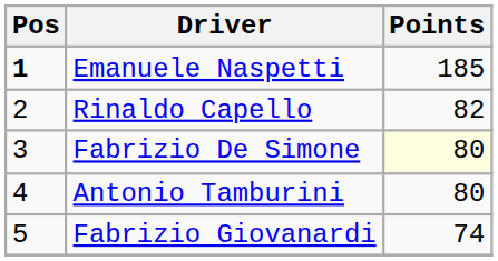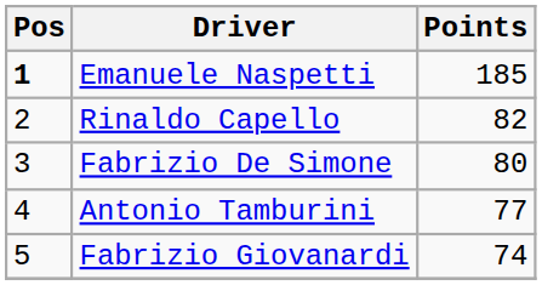 <table class="wikitable" style="font-size: 85%;">
 <tr>
 <th>Pos</th>
 <th>Driver</th>
 <th>Points</th>
 </tr>
 <tr>
 <td><strong>1</strong></td>
 <td> <a href='#'>Emanuele Naspetti</a></td>
 <td align="right">185</td>
 </tr>
 <tr>
 <td>2</td>
 <td> <a href='#'>Rinaldo Capello</a></td>
 <td align="right">82</td>
 </tr>
 <tr>
 <td>3</td>
 <td> <a href='#'>Fabrizio De Simone</a></td>
-<td align="right" style="background: lightyellow;">80</td>
+<td align="right">80</td>
 </tr>
 <tr>
 <td>4</td>
 <td> <a href='#'>Antonio Tamburini</a></td>
-<td align="right">80</td>
+<td align="right">77</td>
 </tr>
 <tr>
 <td>5</td>
 <td> <a href='#'>Fabrizio Giovanardi</a></td>
 <td align="right">74</td>
 </tr>
 <tr>
 </tr>
 </table>
